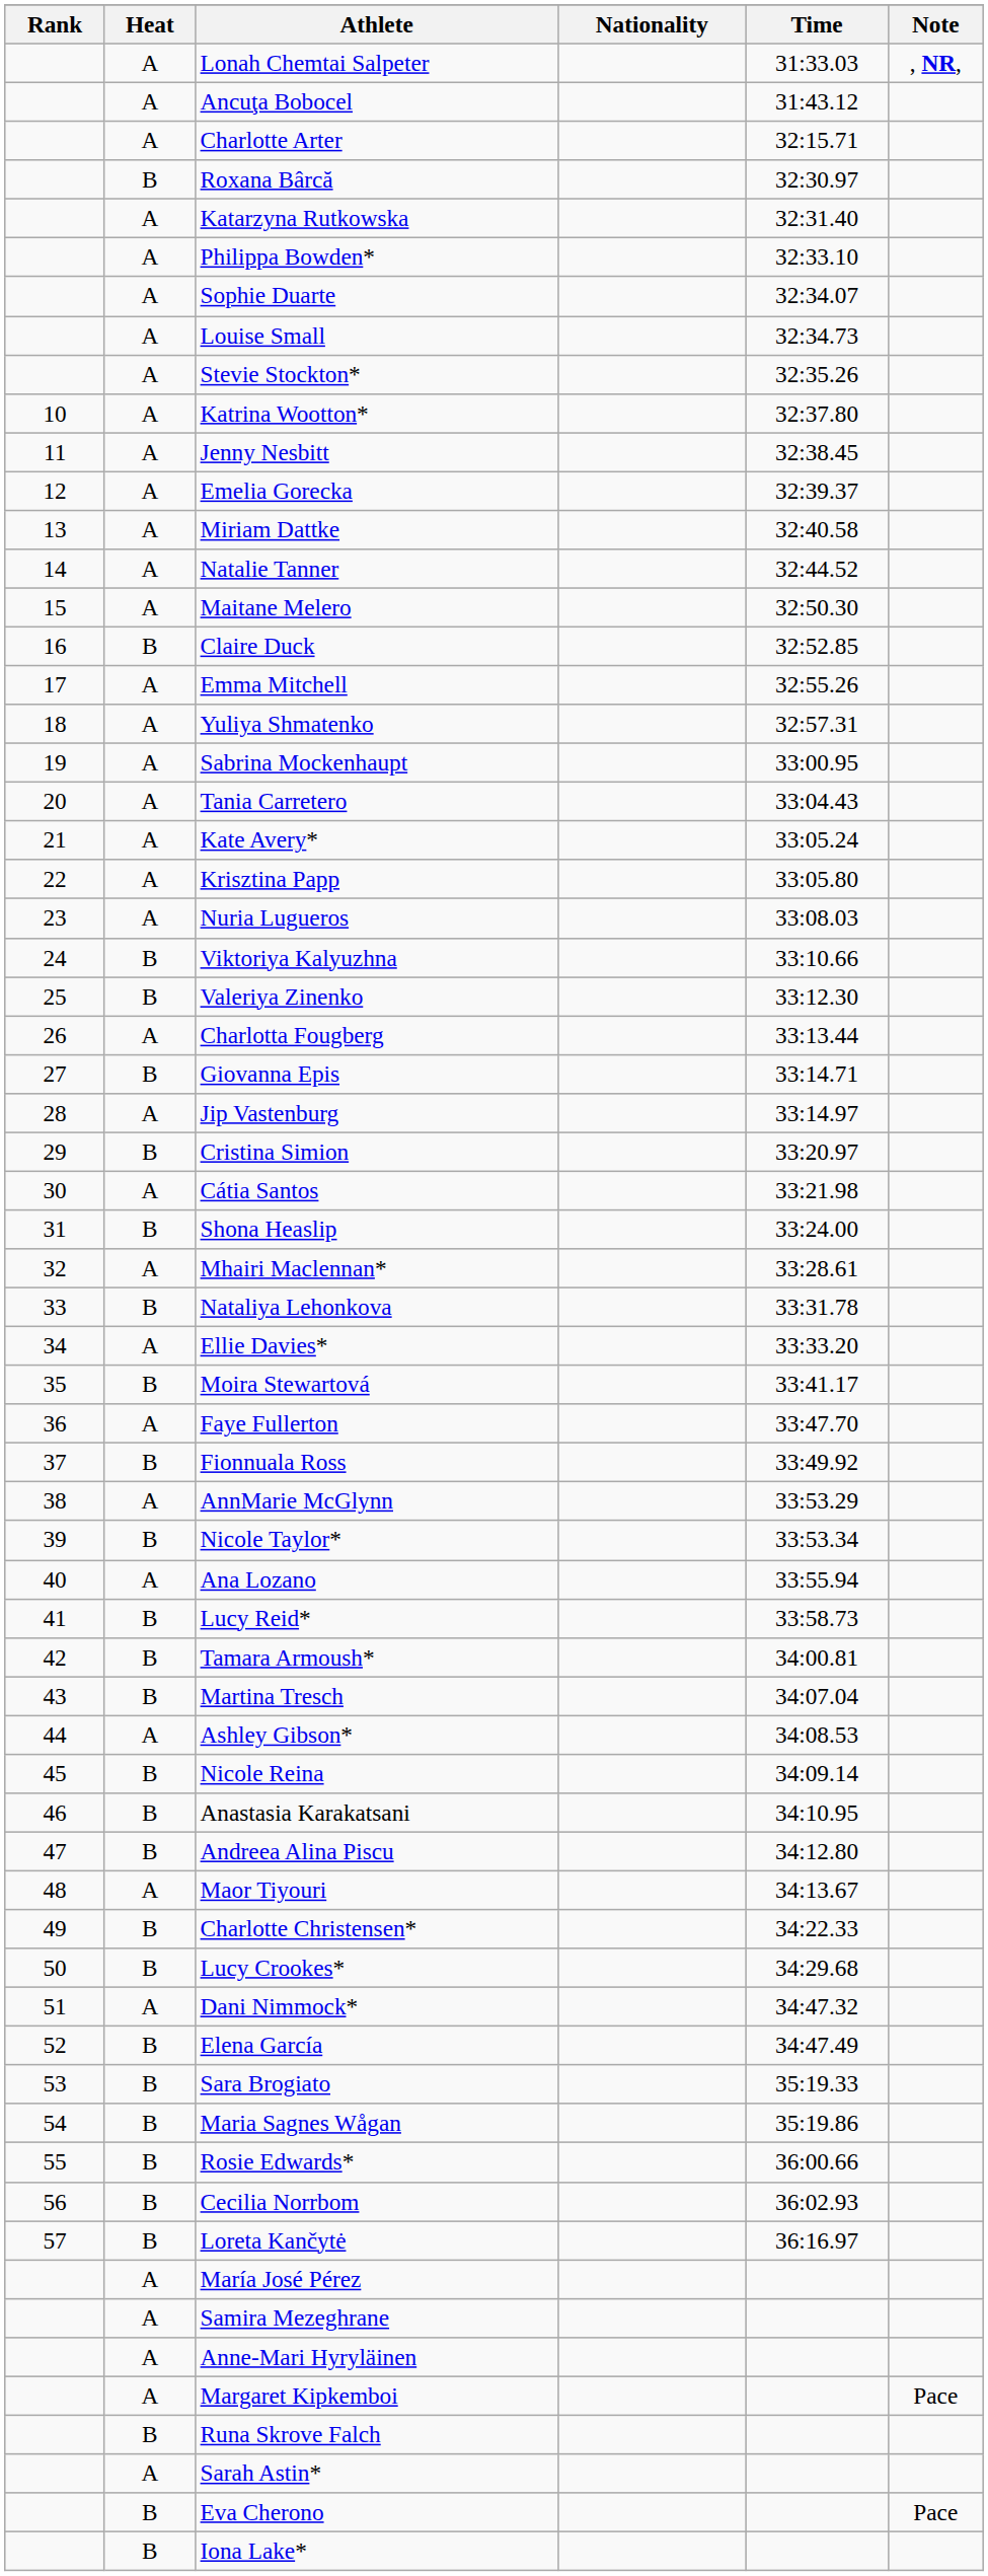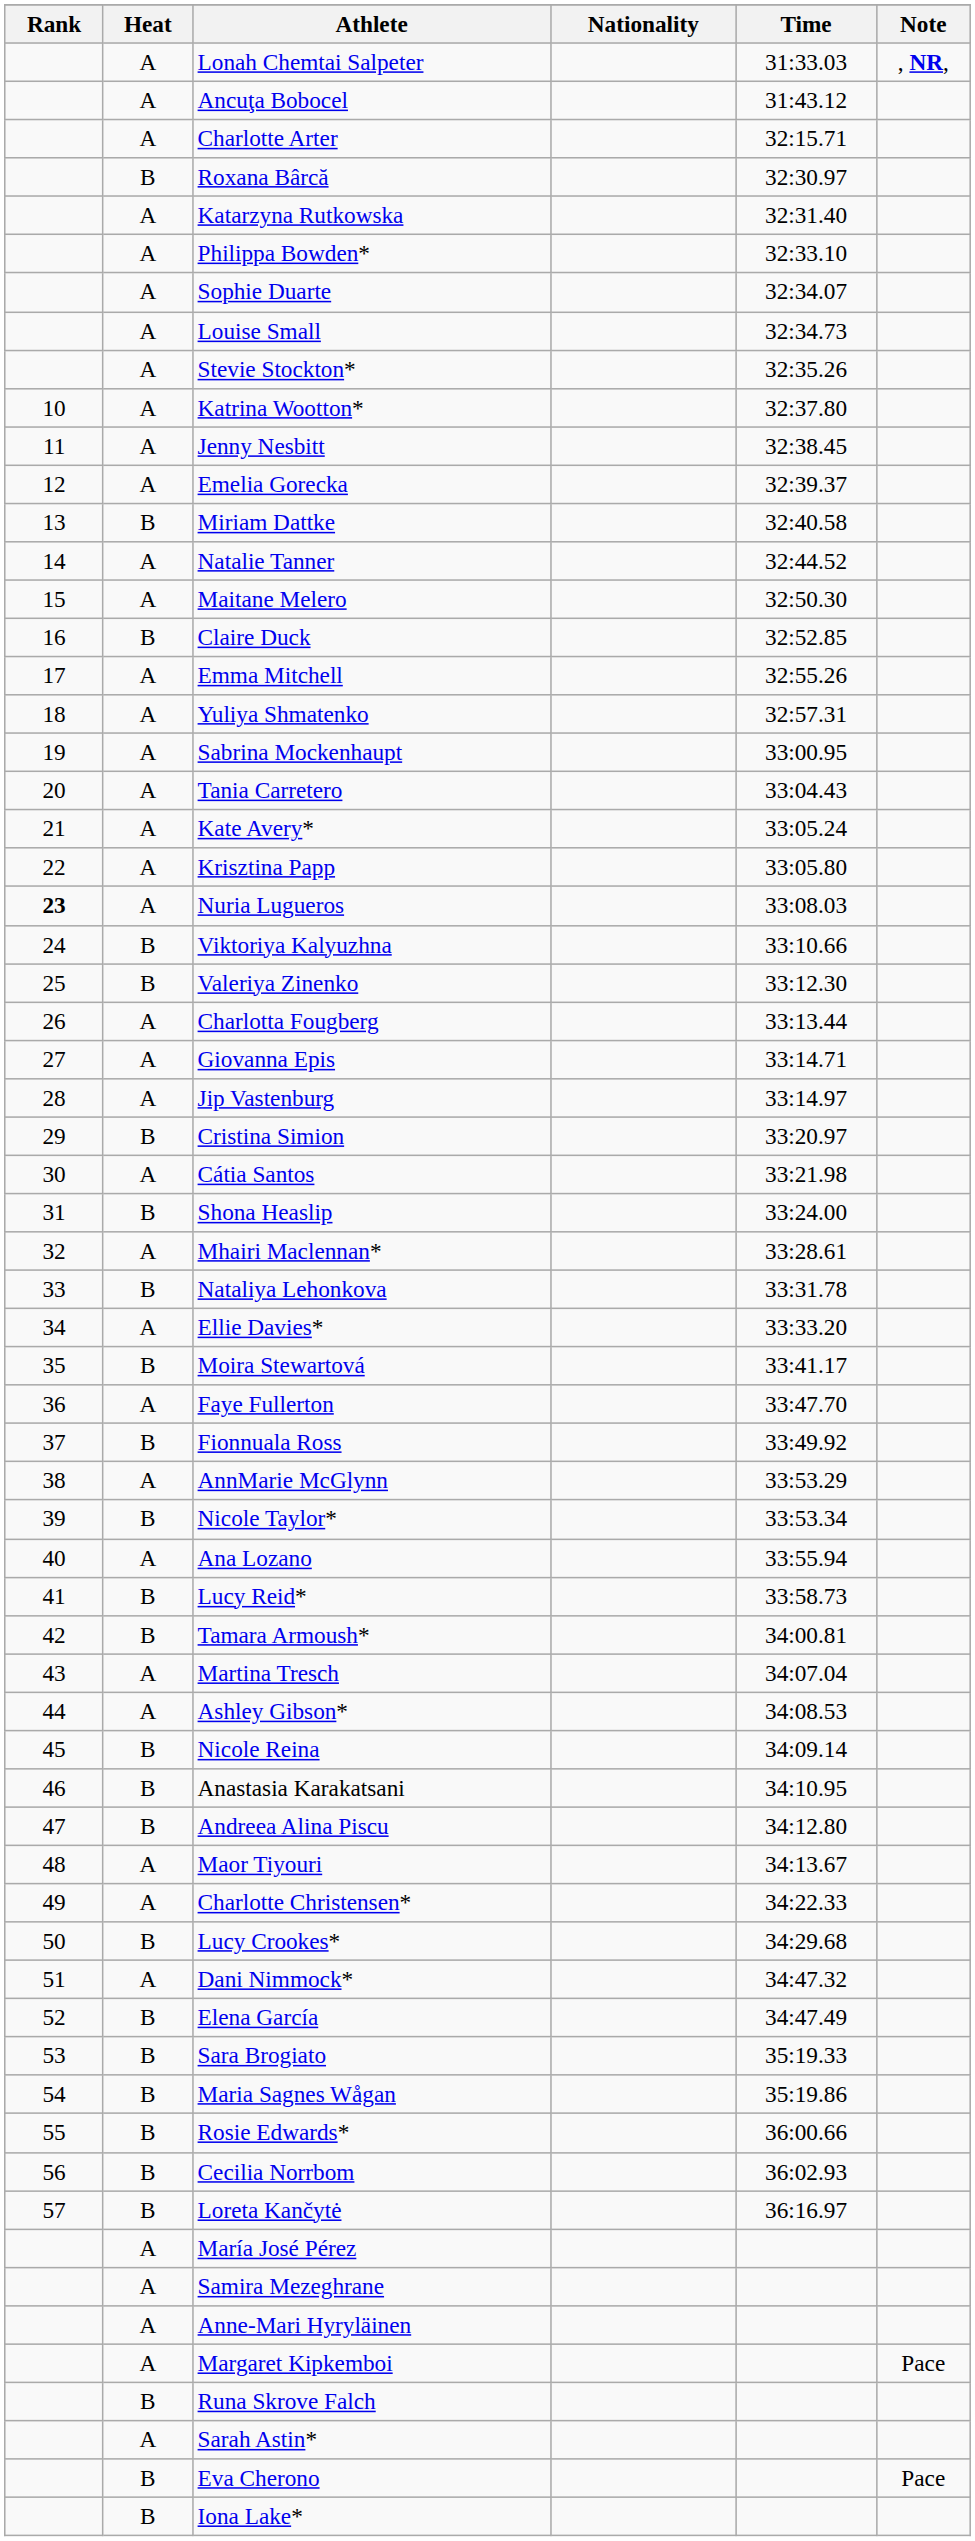 <table class="wikitable sortable" style=" text-align:center; font-size:95%;" width="50%">
 <tr>
 </tr>
 <tr>
 <th>Rank</th>
 <th>Heat</th>
 <th>Athlete</th>
 <th>Nationality</th>
 <th>Time</th>
 <th>Note</th>
 </tr>
 <tr>
 <td></td>
 <td>A</td>
 <td align=left><a href='#'>Lonah Chemtai Salpeter</a></td>
 <td align=left></td>
 <td>31:33.03</td>
 <td>, <strong><a href='#'>NR</a></strong>, </td>
 </tr>
 <tr>
 <td></td>
 <td>A</td>
 <td align=left><a href='#'>Ancuţa Bobocel</a></td>
 <td align=left></td>
 <td>31:43.12</td>
 <td></td>
 </tr>
 <tr>
 <td></td>
 <td>A</td>
 <td align=left><a href='#'>Charlotte Arter</a></td>
 <td align=left></td>
 <td>32:15.71</td>
 <td></td>
 </tr>
 <tr>
 <td></td>
 <td>B</td>
 <td align=left><a href='#'>Roxana Bârcă</a></td>
 <td align=left></td>
 <td>32:30.97</td>
 <td></td>
 </tr>
 <tr>
 <td></td>
 <td>A</td>
 <td align=left><a href='#'>Katarzyna Rutkowska</a></td>
 <td align=left></td>
 <td>32:31.40</td>
 <td></td>
 </tr>
 <tr>
 <td></td>
 <td>A</td>
 <td align=left><a href='#'>Philippa Bowden</a>*</td>
 <td align=left></td>
 <td>32:33.10</td>
 <td></td>
 </tr>
 <tr>
 <td></td>
 <td>A</td>
 <td align=left><a href='#'>Sophie Duarte</a></td>
 <td align=left></td>
 <td>32:34.07</td>
 <td></td>
 </tr>
 <tr>
 <td></td>
 <td>A</td>
 <td align=left><a href='#'>Louise Small</a></td>
 <td align=left></td>
 <td>32:34.73</td>
 <td></td>
 </tr>
 <tr>
 <td></td>
 <td>A</td>
 <td align=left><a href='#'>Stevie Stockton</a>*</td>
 <td align=left></td>
 <td>32:35.26</td>
 <td></td>
 </tr>
 <tr>
 <td>10</td>
 <td>A</td>
 <td align=left><a href='#'>Katrina Wootton</a>*</td>
 <td align=left></td>
 <td>32:37.80</td>
 <td></td>
 </tr>
 <tr>
 <td>11</td>
 <td>A</td>
 <td align=left><a href='#'>Jenny Nesbitt</a></td>
 <td align=left></td>
 <td>32:38.45</td>
 <td></td>
 </tr>
 <tr>
 <td>12</td>
 <td>A</td>
 <td align=left><a href='#'>Emelia Gorecka</a></td>
 <td align=left></td>
 <td>32:39.37</td>
 <td></td>
 </tr>
 <tr>
 <td>13</td>
-<td>A</td>
+<td>B</td>
 <td align=left><a href='#'>Miriam Dattke</a></td>
 <td align=left></td>
 <td>32:40.58</td>
 <td></td>
 </tr>
 <tr>
 <td>14</td>
 <td>A</td>
 <td align=left><a href='#'>Natalie Tanner</a></td>
 <td align=left></td>
 <td>32:44.52</td>
 <td></td>
 </tr>
 <tr>
 <td>15</td>
 <td>A</td>
 <td align=left><a href='#'>Maitane Melero</a></td>
 <td align=left></td>
 <td>32:50.30</td>
 <td></td>
 </tr>
 <tr>
 <td>16</td>
 <td>B</td>
 <td align=left><a href='#'>Claire Duck</a></td>
 <td align=left></td>
 <td>32:52.85</td>
 <td></td>
 </tr>
 <tr>
 <td>17</td>
 <td>A</td>
 <td align=left><a href='#'>Emma Mitchell</a></td>
 <td align=left></td>
 <td>32:55.26</td>
 <td></td>
 </tr>
 <tr>
 <td>18</td>
 <td>A</td>
 <td align=left><a href='#'>Yuliya Shmatenko</a></td>
 <td align=left></td>
 <td>32:57.31</td>
 <td></td>
 </tr>
 <tr>
 <td>19</td>
 <td>A</td>
 <td align=left><a href='#'>Sabrina Mockenhaupt</a></td>
 <td align=left></td>
 <td>33:00.95</td>
 <td></td>
 </tr>
 <tr>
 <td>20</td>
 <td>A</td>
 <td align=left><a href='#'>Tania Carretero</a></td>
 <td align=left></td>
 <td>33:04.43</td>
 <td></td>
 </tr>
 <tr>
 <td>21</td>
 <td>A</td>
 <td align=left><a href='#'>Kate Avery</a>*</td>
 <td align=left></td>
 <td>33:05.24</td>
 <td></td>
 </tr>
 <tr>
 <td>22</td>
 <td>A</td>
 <td align=left><a href='#'>Krisztina Papp</a></td>
 <td align=left></td>
 <td>33:05.80</td>
 <td></td>
 </tr>
 <tr>
-<td>23</td>
+<td><strong>23</strong></td>
 <td>A</td>
 <td align=left><a href='#'>Nuria Lugueros</a></td>
 <td align=left></td>
 <td>33:08.03</td>
 <td></td>
 </tr>
 <tr>
 <td>24</td>
 <td>B</td>
 <td align=left><a href='#'>Viktoriya Kalyuzhna</a></td>
 <td align=left></td>
 <td>33:10.66</td>
 <td></td>
 </tr>
 <tr>
 <td>25</td>
 <td>B</td>
 <td align=left><a href='#'>Valeriya Zinenko</a></td>
 <td align=left></td>
 <td>33:12.30</td>
 <td></td>
 </tr>
 <tr>
 <td>26</td>
 <td>A</td>
 <td align=left><a href='#'>Charlotta Fougberg</a></td>
 <td align=left></td>
 <td>33:13.44</td>
 <td></td>
 </tr>
 <tr>
 <td>27</td>
-<td>B</td>
+<td>A</td>
 <td align=left><a href='#'>Giovanna Epis</a></td>
 <td align=left></td>
 <td>33:14.71</td>
 <td></td>
 </tr>
 <tr>
 <td>28</td>
 <td>A</td>
 <td align=left><a href='#'>Jip Vastenburg</a></td>
 <td align=left></td>
 <td>33:14.97</td>
 <td></td>
 </tr>
 <tr>
 <td>29</td>
 <td>B</td>
 <td align=left><a href='#'>Cristina Simion</a></td>
 <td align=left></td>
 <td>33:20.97</td>
 <td></td>
 </tr>
 <tr>
 <td>30</td>
 <td>A</td>
 <td align=left><a href='#'>Cátia Santos</a></td>
 <td align=left></td>
 <td>33:21.98</td>
 <td></td>
 </tr>
 <tr>
 <td>31</td>
 <td>B</td>
 <td align=left><a href='#'>Shona Heaslip</a></td>
 <td align=left></td>
 <td>33:24.00</td>
 <td></td>
 </tr>
 <tr>
 <td>32</td>
 <td>A</td>
 <td align=left><a href='#'>Mhairi Maclennan</a>*</td>
 <td align=left></td>
 <td>33:28.61</td>
 <td></td>
 </tr>
 <tr>
 <td>33</td>
 <td>B</td>
 <td align=left><a href='#'>Nataliya Lehonkova</a></td>
 <td align=left></td>
 <td>33:31.78</td>
 <td></td>
 </tr>
 <tr>
 <td>34</td>
 <td>A</td>
 <td align=left><a href='#'>Ellie Davies</a>*</td>
 <td align=left></td>
 <td>33:33.20</td>
 <td></td>
 </tr>
 <tr>
 <td>35</td>
 <td>B</td>
 <td align=left><a href='#'>Moira Stewartová</a></td>
 <td align=left></td>
 <td>33:41.17</td>
 <td></td>
 </tr>
 <tr>
 <td>36</td>
 <td>A</td>
 <td align=left><a href='#'>Faye Fullerton</a></td>
 <td align=left></td>
 <td>33:47.70</td>
 <td></td>
 </tr>
 <tr>
 <td>37</td>
 <td>B</td>
 <td align=left><a href='#'>Fionnuala Ross</a></td>
 <td align=left></td>
 <td>33:49.92</td>
 <td></td>
 </tr>
 <tr>
 <td>38</td>
 <td>A</td>
 <td align=left><a href='#'>AnnMarie McGlynn</a></td>
 <td align=left></td>
 <td>33:53.29</td>
 <td></td>
 </tr>
 <tr>
 <td>39</td>
 <td>B</td>
 <td align=left><a href='#'>Nicole Taylor</a>*</td>
 <td align=left></td>
 <td>33:53.34</td>
 <td></td>
 </tr>
 <tr>
 <td>40</td>
 <td>A</td>
 <td align=left><a href='#'>Ana Lozano</a></td>
 <td align=left></td>
 <td>33:55.94</td>
 <td></td>
 </tr>
 <tr>
 <td>41</td>
 <td>B</td>
 <td align=left><a href='#'>Lucy Reid</a>*</td>
 <td align=left></td>
 <td>33:58.73</td>
 <td></td>
 </tr>
 <tr>
 <td>42</td>
 <td>B</td>
 <td align=left><a href='#'>Tamara Armoush</a>*</td>
 <td align=left></td>
 <td>34:00.81</td>
 <td></td>
 </tr>
 <tr>
 <td>43</td>
-<td>B</td>
+<td>A</td>
 <td align=left><a href='#'>Martina Tresch</a></td>
 <td align=left></td>
 <td>34:07.04</td>
 <td></td>
 </tr>
 <tr>
 <td>44</td>
 <td>A</td>
 <td align=left><a href='#'>Ashley Gibson</a>*</td>
 <td align=left></td>
 <td>34:08.53</td>
 <td></td>
 </tr>
 <tr>
 <td>45</td>
 <td>B</td>
 <td align=left><a href='#'>Nicole Reina</a></td>
 <td align=left></td>
 <td>34:09.14</td>
 <td></td>
 </tr>
 <tr>
 <td>46</td>
 <td>B</td>
 <td align=left>Anastasia Karakatsani</td>
 <td align=left></td>
 <td>34:10.95</td>
 <td></td>
 </tr>
 <tr>
 <td>47</td>
 <td>B</td>
 <td align=left><a href='#'>Andreea Alina Piscu</a></td>
 <td align=left></td>
 <td>34:12.80</td>
 <td></td>
 </tr>
 <tr>
 <td>48</td>
 <td>A</td>
 <td align=left><a href='#'>Maor Tiyouri</a></td>
 <td align=left></td>
 <td>34:13.67</td>
 <td></td>
 </tr>
 <tr>
 <td>49</td>
-<td>B</td>
+<td>A</td>
 <td align=left><a href='#'>Charlotte Christensen</a>*</td>
 <td align=left></td>
 <td>34:22.33</td>
 <td></td>
 </tr>
 <tr>
 <td>50</td>
 <td>B</td>
 <td align=left><a href='#'>Lucy Crookes</a>*</td>
 <td align=left></td>
 <td>34:29.68</td>
 <td></td>
 </tr>
 <tr>
 <td>51</td>
 <td>A</td>
 <td align=left><a href='#'>Dani Nimmock</a>*</td>
 <td align=left></td>
 <td>34:47.32</td>
 <td></td>
 </tr>
 <tr>
 <td>52</td>
 <td>B</td>
 <td align=left><a href='#'>Elena García</a></td>
 <td align=left></td>
 <td>34:47.49</td>
 <td></td>
 </tr>
 <tr>
 <td>53</td>
 <td>B</td>
 <td align=left><a href='#'>Sara Brogiato</a></td>
 <td align=left></td>
 <td>35:19.33</td>
 <td></td>
 </tr>
 <tr>
 <td>54</td>
 <td>B</td>
 <td align=left><a href='#'>Maria Sagnes Wågan</a></td>
 <td align=left></td>
 <td>35:19.86</td>
 <td></td>
 </tr>
 <tr>
 <td>55</td>
 <td>B</td>
 <td align=left><a href='#'>Rosie Edwards</a>*</td>
 <td align=left></td>
 <td>36:00.66</td>
 <td></td>
 </tr>
 <tr>
 <td>56</td>
 <td>B</td>
 <td align=left><a href='#'>Cecilia Norrbom</a></td>
 <td align=left></td>
 <td>36:02.93</td>
 <td></td>
 </tr>
 <tr>
 <td>57</td>
 <td>B</td>
 <td align=left><a href='#'>Loreta Kančytė</a></td>
 <td align=left></td>
 <td>36:16.97</td>
 <td></td>
 </tr>
 <tr>
 <td></td>
 <td>A</td>
 <td align=left><a href='#'>María José Pérez</a></td>
 <td align=left></td>
 <td></td>
 <td></td>
 </tr>
 <tr>
 <td></td>
 <td>A</td>
 <td align=left><a href='#'>Samira Mezeghrane</a></td>
 <td align=left></td>
 <td></td>
 <td></td>
 </tr>
 <tr>
 <td></td>
 <td>A</td>
 <td align=left><a href='#'>Anne-Mari Hyryläinen</a></td>
 <td align=left></td>
 <td></td>
 <td></td>
 </tr>
 <tr>
 <td></td>
 <td>A</td>
 <td align=left><a href='#'>Margaret Kipkemboi</a></td>
 <td align=left></td>
 <td></td>
 <td>Pace</td>
 </tr>
 <tr>
 <td></td>
 <td>B</td>
 <td align=left><a href='#'>Runa Skrove Falch</a></td>
 <td align=left></td>
 <td></td>
 <td></td>
 </tr>
 <tr>
 <td></td>
 <td>A</td>
 <td align=left><a href='#'>Sarah Astin</a>*</td>
 <td align=left></td>
 <td></td>
 <td></td>
 </tr>
 <tr>
 <td></td>
 <td>B</td>
 <td align=left><a href='#'>Eva Cherono</a></td>
 <td align=left></td>
 <td></td>
 <td>Pace</td>
 </tr>
 <tr>
 <td></td>
 <td>B</td>
 <td align=left><a href='#'>Iona Lake</a>*</td>
 <td align=left></td>
 <td></td>
 <td></td>
 </tr>
 </table>
